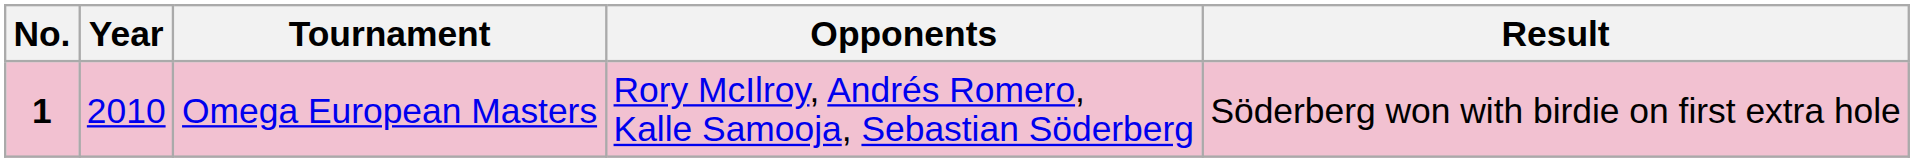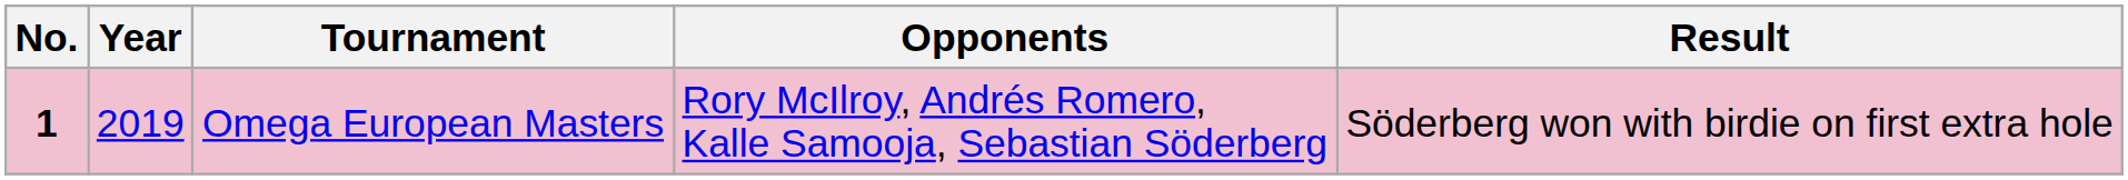 <table class="wikitable" style="font-size:95%;">
 <tr>
 <th>No.</th>
 <th>Year</th>
 <th>Tournament</th>
 <th>Opponents</th>
 <th>Result</th>
 </tr>
 <tr style="background:#F2C1D1;">
 <td align=center><strong>1</strong></td>
-<td><a href='#'>2010</a></td>
+<td><a href='#'>2019</a></td>
 <td><a href='#'>Omega European Masters</a></td>
 <td> <a href='#'>Rory McIlroy</a>,  <a href='#'>Andrés Romero</a>,<br> <a href='#'>Kalle Samooja</a>,  <a href='#'>Sebastian Söderberg</a></td>
 <td>Söderberg won with birdie on first extra hole</td>
 </tr>
 </table>
